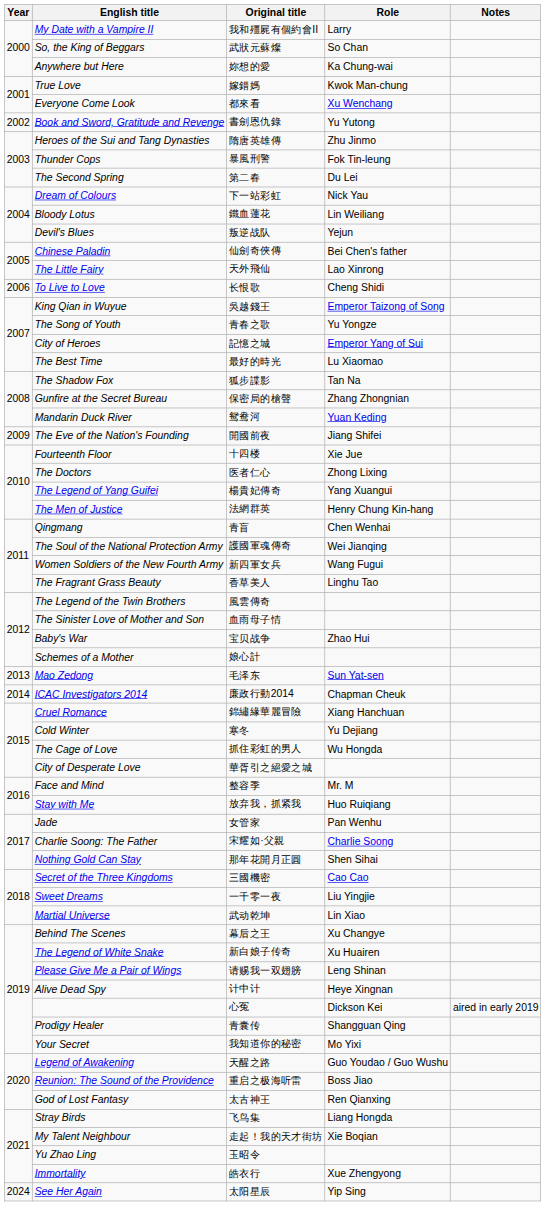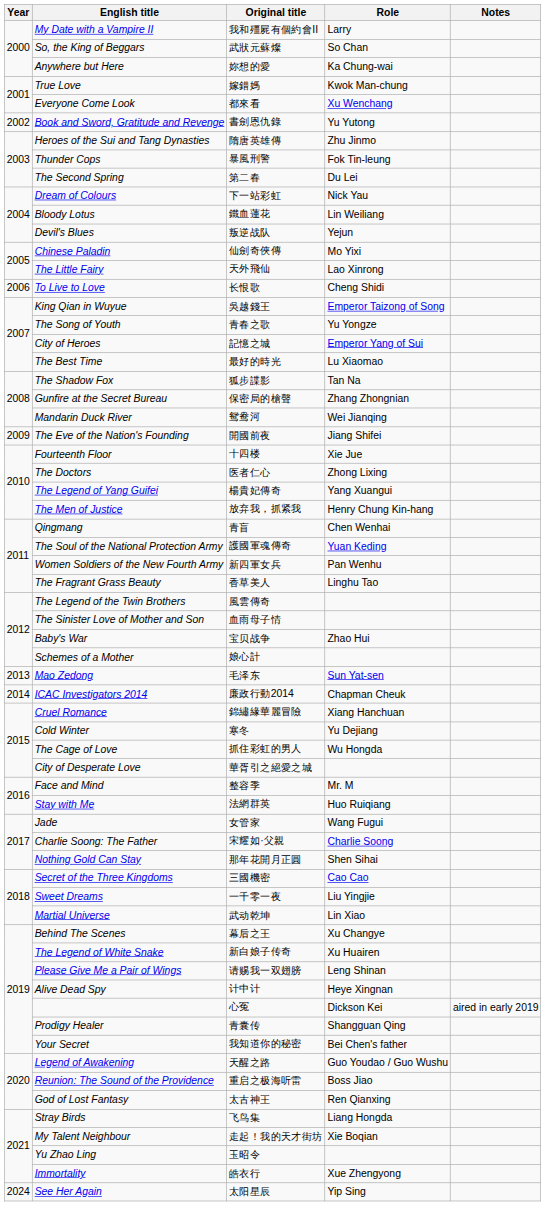 <table class="wikitable sortable">
 <tr>
 <th>Year</th>
 <th>English title</th>
 <th>Original title</th>
 <th>Role</th>
 <th class="unsortable">Notes</th>
 </tr>
 <tr>
 <td rowspan=3>2000</td>
 <td><em><a href='#'>My Date with a Vampire II</a></em></td>
 <td>我和殭屍有個約會II</td>
 <td>Larry</td>
 <td></td>
 </tr>
 <tr>
 <td><em>So, the King of Beggars</em></td>
 <td>武狀元蘇燦</td>
 <td>So Chan</td>
 <td></td>
 </tr>
 <tr>
 <td><em>Anywhere but Here</em></td>
 <td>妳想的愛</td>
 <td>Ka Chung-wai</td>
 <td></td>
 </tr>
 <tr>
 <td rowspan=2>2001</td>
 <td><em>True Love</em></td>
 <td>嫁錯媽</td>
 <td>Kwok Man-chung</td>
 <td></td>
 </tr>
 <tr>
 <td><em>Everyone Come Look</em></td>
 <td>都來看</td>
 <td><a href='#'>Xu Wenchang</a></td>
 <td></td>
 </tr>
 <tr>
 <td>2002</td>
 <td><em><a href='#'>Book and Sword, Gratitude and Revenge</a></em></td>
 <td>書劍恩仇錄</td>
 <td>Yu Yutong</td>
 <td></td>
 </tr>
 <tr>
 <td rowspan=3>2003</td>
 <td><em>Heroes of the Sui and Tang Dynasties</em></td>
 <td>隋唐英雄傳</td>
 <td>Zhu Jinmo</td>
 <td></td>
 </tr>
 <tr>
 <td><em>Thunder Cops</em></td>
 <td>暴風刑警</td>
 <td>Fok Tin-leung</td>
 <td></td>
 </tr>
 <tr>
 <td><em>The Second Spring</em></td>
 <td>第二春</td>
 <td>Du Lei</td>
 <td></td>
 </tr>
 <tr>
 <td rowspan=3>2004</td>
 <td><em><a href='#'>Dream of Colours</a></em></td>
 <td>下一站彩虹</td>
 <td>Nick Yau</td>
 <td></td>
 </tr>
 <tr>
 <td><em>Bloody Lotus</em></td>
 <td>鐵血蓮花</td>
 <td>Lin Weiliang</td>
 <td></td>
 </tr>
 <tr>
 <td><em>Devil's Blues</em></td>
 <td>叛逆战队</td>
 <td>Yejun</td>
 <td></td>
 </tr>
 <tr>
 <td rowspan=2>2005</td>
 <td><em><a href='#'>Chinese Paladin</a></em></td>
 <td>仙劍奇俠傳</td>
-<td>Bei Chen's father</td>
+<td>Mo Yixi</td>
 <td></td>
 </tr>
 <tr>
 <td><em><a href='#'>The Little Fairy</a></em></td>
 <td>天外飛仙</td>
 <td>Lao Xinrong</td>
 <td></td>
 </tr>
 <tr>
 <td>2006</td>
 <td><em><a href='#'>To Live to Love</a></em></td>
 <td>长恨歌</td>
 <td>Cheng Shidi</td>
 <td></td>
 </tr>
 <tr>
 <td rowspan=4>2007</td>
 <td><em>King Qian in Wuyue</em></td>
 <td>吳越錢王</td>
 <td><a href='#'>Emperor Taizong of Song</a></td>
 <td></td>
 </tr>
 <tr>
 <td><em>The Song of Youth</em></td>
 <td>青春之歌</td>
 <td>Yu Yongze</td>
 <td></td>
 </tr>
 <tr>
 <td><em>City of Heroes</em></td>
 <td>記憶之城</td>
 <td><a href='#'>Emperor Yang of Sui</a></td>
 <td></td>
 </tr>
 <tr>
 <td><em>The Best Time</em></td>
 <td>最好的時光</td>
 <td>Lu Xiaomao</td>
 <td></td>
 </tr>
 <tr>
 <td rowspan=3>2008</td>
 <td><em>The Shadow Fox</em></td>
 <td>狐步諜影</td>
 <td>Tan Na</td>
 <td></td>
 </tr>
 <tr>
 <td><em>Gunfire at the Secret Bureau</em></td>
 <td>保密局的槍聲</td>
 <td>Zhang Zhongnian</td>
 <td></td>
 </tr>
 <tr>
 <td><em>Mandarin Duck River</em></td>
 <td>鸳鸯河</td>
-<td><a href='#'>Yuan Keding</a></td>
+<td>Wei Jianqing</td>
 <td></td>
 </tr>
 <tr>
 <td>2009</td>
 <td><em>The Eve of the Nation's Founding</em></td>
 <td>開國前夜</td>
 <td>Jiang Shifei</td>
 <td></td>
 </tr>
 <tr>
 <td rowspan=4>2010</td>
 <td><em>Fourteenth Floor</em></td>
 <td>十四楼</td>
 <td>Xie Jue</td>
 <td></td>
 </tr>
 <tr>
 <td><em>The Doctors</em></td>
 <td>医者仁心</td>
 <td>Zhong Lixing</td>
 <td></td>
 </tr>
 <tr>
 <td><em><a href='#'>The Legend of Yang Guifei</a></em></td>
 <td>楊貴妃傳奇</td>
 <td>Yang Xuangui</td>
 <td></td>
 </tr>
 <tr>
 <td><em><a href='#'>The Men of Justice</a></em></td>
-<td>法網群英</td>
+<td>放弃我，抓紧我</td>
 <td>Henry Chung Kin-hang</td>
 <td></td>
 </tr>
 <tr>
 <td rowspan=4>2011</td>
 <td><em>Qingmang</em></td>
 <td>青盲</td>
 <td>Chen Wenhai</td>
 <td></td>
 </tr>
 <tr>
 <td><em>The Soul of the National Protection Army</em></td>
 <td>護國軍魂傳奇</td>
-<td>Wei Jianqing</td>
+<td><a href='#'>Yuan Keding</a></td>
 <td></td>
 </tr>
 <tr>
 <td><em>Women Soldiers of the New Fourth Army</em></td>
 <td>新四軍女兵</td>
-<td>Wang Fugui</td>
+<td>Pan Wenhu</td>
 <td></td>
 </tr>
 <tr>
 <td><em>The Fragrant Grass Beauty</em></td>
 <td>香草美人</td>
 <td>Linghu Tao</td>
 <td></td>
 </tr>
 <tr>
 <td rowspan=4>2012</td>
 <td><em>The Legend of the Twin Brothers</em></td>
 <td>風雲傳奇</td>
 <td></td>
 <td></td>
 </tr>
 <tr>
 <td><em>The Sinister Love of Mother and Son</em></td>
 <td>血雨母子情</td>
 <td></td>
 <td></td>
 </tr>
 <tr>
 <td><em>Baby's War</em></td>
 <td>宝贝战争</td>
 <td>Zhao Hui</td>
 <td></td>
 </tr>
 <tr>
 <td><em>Schemes of a Mother</em></td>
 <td>娘心計</td>
 <td></td>
 <td></td>
 </tr>
 <tr>
 <td>2013</td>
 <td><em><a href='#'>Mao Zedong</a></em></td>
 <td>毛泽东</td>
 <td><a href='#'>Sun Yat-sen</a></td>
 <td></td>
 </tr>
 <tr>
 <td>2014</td>
 <td><em><a href='#'>ICAC Investigators 2014</a></em></td>
 <td>廉政行動2014</td>
 <td>Chapman Cheuk</td>
 <td></td>
 </tr>
 <tr>
 <td rowspan=4>2015</td>
 <td><em><a href='#'>Cruel Romance</a></em></td>
 <td>錦繡緣華麗冒險</td>
 <td>Xiang Hanchuan</td>
 <td></td>
 </tr>
 <tr>
 <td><em>Cold Winter</em></td>
 <td>寒冬</td>
 <td>Yu Dejiang</td>
 <td></td>
 </tr>
 <tr>
 <td><em>The Cage of Love</em></td>
 <td>抓住彩虹的男人</td>
 <td>Wu Hongda</td>
 <td></td>
 </tr>
 <tr>
 <td><em>City of Desperate Love</em></td>
 <td>華胥引之絕愛之城</td>
 <td></td>
 <td></td>
 </tr>
 <tr>
 <td rowspan=2>2016</td>
 <td><em>Face and Mind</em></td>
 <td>整容季</td>
 <td>Mr. M</td>
 <td></td>
 </tr>
 <tr>
 <td><em><a href='#'>Stay with Me</a></em></td>
-<td>放弃我，抓紧我</td>
+<td>法網群英</td>
 <td>Huo Ruiqiang</td>
 <td></td>
 </tr>
 <tr>
 <td rowspan=3>2017</td>
 <td><em>Jade</em></td>
 <td>女管家</td>
-<td>Pan Wenhu</td>
+<td>Wang Fugui</td>
 <td></td>
 </tr>
 <tr>
 <td><em>Charlie Soong: The Father</em></td>
 <td>宋耀如·父親</td>
 <td><a href='#'>Charlie Soong</a></td>
 <td></td>
 </tr>
 <tr>
 <td><em><a href='#'>Nothing Gold Can Stay</a></em></td>
 <td>那年花開月正圓</td>
 <td>Shen Sihai</td>
 <td></td>
 </tr>
 <tr>
 <td rowspan=3>2018</td>
 <td><em><a href='#'>Secret of the Three Kingdoms</a></em></td>
 <td>三國機密</td>
 <td><a href='#'>Cao Cao</a></td>
 <td></td>
 </tr>
 <tr>
 <td><em><a href='#'>Sweet Dreams</a></em></td>
 <td>一千零一夜</td>
 <td>Liu Yingjie</td>
 <td></td>
 </tr>
 <tr>
 <td><em><a href='#'>Martial Universe</a></em></td>
 <td>武动乾坤</td>
 <td>Lin Xiao</td>
 <td></td>
 </tr>
 <tr>
 <td rowspan=7>2019</td>
 <td><em>Behind The Scenes</em></td>
 <td>幕后之王</td>
 <td>Xu Changye</td>
 <td></td>
 </tr>
 <tr>
 <td><em><a href='#'>The Legend of White Snake</a></em></td>
 <td>新白娘子传奇</td>
 <td>Xu Huairen</td>
 <td></td>
 </tr>
 <tr>
 <td><em><a href='#'>Please Give Me a Pair of Wings</a></em></td>
 <td>请赐我一双翅膀</td>
 <td>Leng Shinan</td>
 <td></td>
 </tr>
 <tr>
 <td><em>Alive Dead Spy</em></td>
 <td>计中计</td>
 <td>Heye Xingnan</td>
 <td></td>
 </tr>
 <tr>
 <td><em></em></td>
 <td>心冤</td>
 <td>Dickson Kei</td>
 <td>aired in early 2019</td>
 </tr>
 <tr>
 <td><em>Prodigy Healer</em></td>
 <td>青囊传</td>
 <td>Shangguan Qing</td>
 <td></td>
 </tr>
 <tr>
 <td><em>Your Secret</em></td>
 <td>我知道你的秘密</td>
-<td>Mo Yixi</td>
+<td>Bei Chen's father</td>
 <td></td>
 </tr>
 <tr>
 <td rowspan=3>2020</td>
 <td><em><a href='#'>Legend of Awakening </a></em></td>
 <td>天醒之路</td>
 <td>Guo Youdao / Guo Wushu</td>
 </tr>
 <tr>
 <td><em><a href='#'>Reunion: The Sound of the Providence</a></em></td>
 <td>重启之极海听雷</td>
 <td>Boss Jiao</td>
 <td></td>
 </tr>
 <tr>
 <td><em>God of Lost Fantasy</em></td>
 <td>太古神王</td>
 <td>Ren Qianxing</td>
 <td></td>
 </tr>
 <tr>
 <td rowspan=4>2021</td>
 <td><em>Stray Birds</em></td>
 <td>飞鸟集</td>
 <td>Liang Hongda</td>
 <td></td>
 </tr>
 <tr>
 <td><em>My Talent Neighbour </em></td>
 <td>走起！我的天才街坊</td>
 <td>Xie Boqian</td>
 <td></td>
 </tr>
 <tr>
 <td><em>Yu Zhao Ling</em></td>
 <td>玉昭令</td>
 <td></td>
 <td></td>
 </tr>
 <tr>
 <td><em><a href='#'>Immortality</a></em></td>
 <td>皓衣行</td>
 <td>Xue Zhengyong</td>
 <td></td>
 </tr>
 <tr>
 <td rowspan=1>2024</td>
 <td><em><a href='#'>See Her Again </a></em></td>
 <td>太阳星辰</td>
 <td>Yip Sing</td>
 </tr>
 </table>
